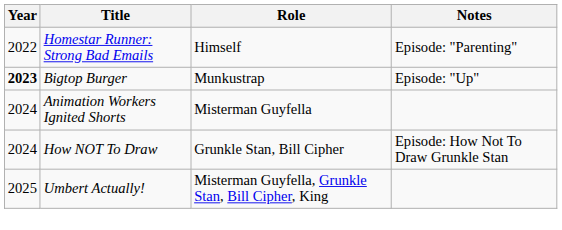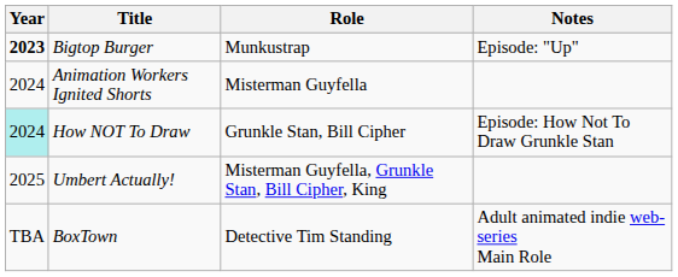 <table class="wikitable">
 <tr>
 <th>Year</th>
 <th>Title</th>
 <th>Role</th>
 <th>Notes</th>
-</tr>
-<tr>
-<td>2022</td>
-<td><em><a href='#'>Homestar Runner: Strong Bad Emails</a></em></td>
-<td>Himself</td>
-<td>Episode: "Parenting"</td>
 </tr>
 <tr>
 <td><strong>2023</strong></td>
 <td><em>Bigtop Burger</em></td>
 <td>Munkustrap</td>
 <td>Episode: "Up"</td>
 </tr>
 <tr>
 <td>2024</td>
 <td><em>Animation Workers Ignited Shorts</em></td>
 <td>Misterman Guyfella</td>
 </tr>
 <tr>
-<td>2024</td>
+<td style="background: paleturquoise;">2024</td>
 <td><em>How NOT To Draw</em></td>
 <td>Grunkle Stan, Bill Cipher</td>
 <td>Episode: How Not To Draw Grunkle Stan</td>
 </tr>
 <tr>
 <td>2025</td>
 <td><em>Umbert Actually!</em></td>
 <td>Misterman Guyfella, <a href='#'>Grunkle Stan</a>, <a href='#'>Bill Cipher</a>, King</td>
 <td></td>
 </tr>
+<tr>
+<td>TBA</td>
+<td><em>BoxTown</em></td>
+<td>Detective Tim Standing</td>
+<td>Adult animated indie <a href='#'>web-series</a><br>Main Role</td>
+</tr>
 </table>
